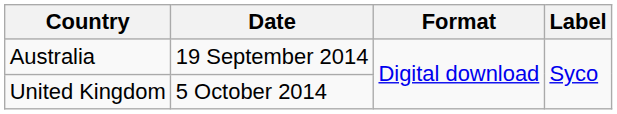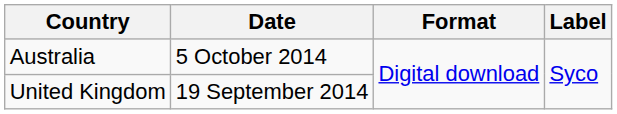 <table class="wikitable sortable plainrowheaders">
 <tr>
 <th scope="col">Country</th>
 <th scope="col">Date</th>
 <th scope="col">Format</th>
 <th scope="col">Label</th>
 </tr>
 <tr>
 <td>Australia</td>
-<td>19 September 2014</td>
+<td>5 October 2014</td>
 <td rowspan="2"><a href='#'>Digital download</a></td>
 <td rowspan="2"><a href='#'>Syco</a></td>
 </tr>
 <tr>
 <td>United Kingdom</td>
-<td>5 October 2014</td>
+<td>19 September 2014</td>
 </tr>
 </table>
